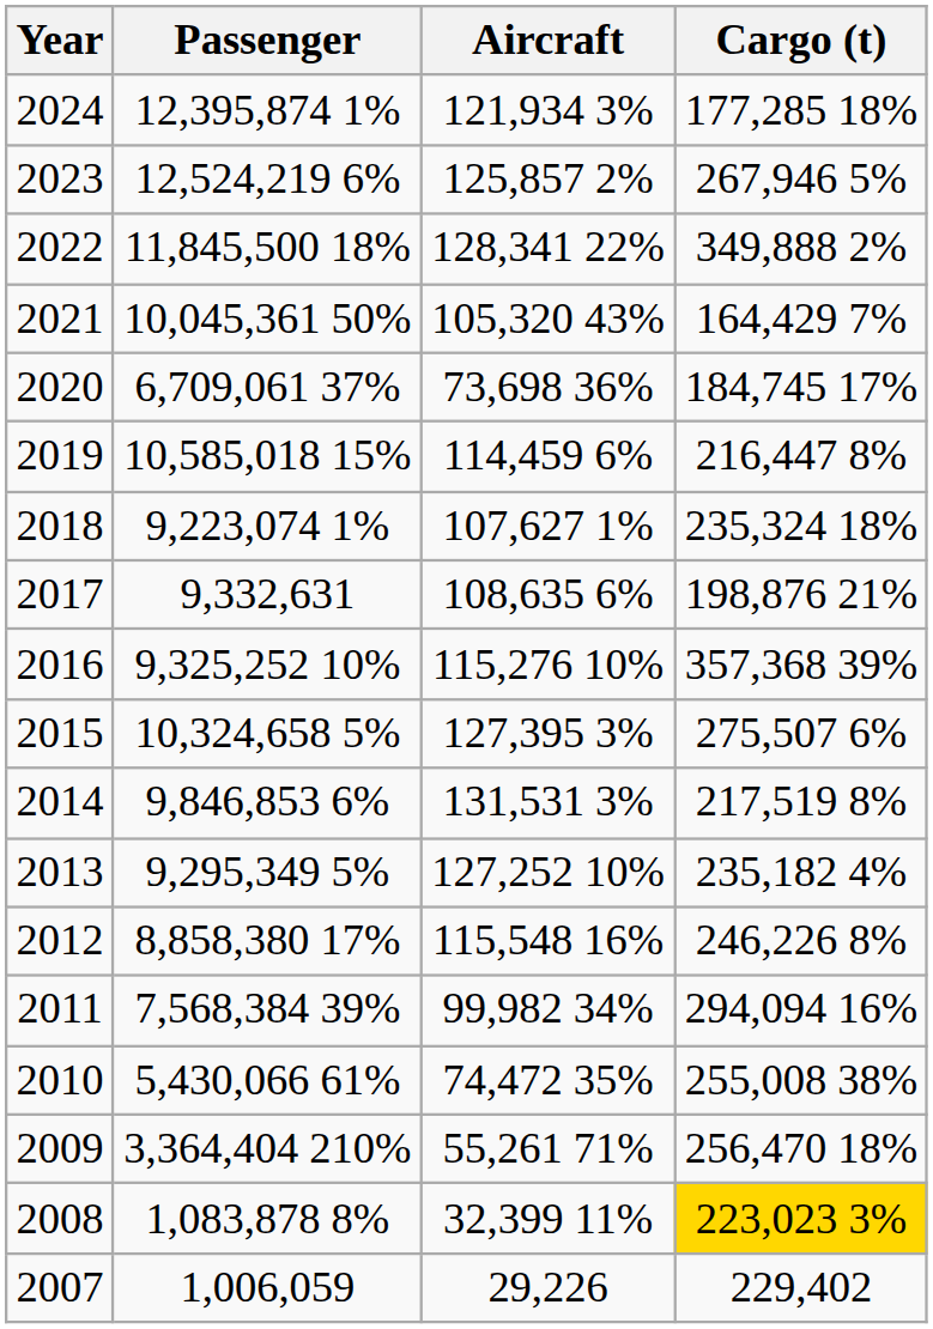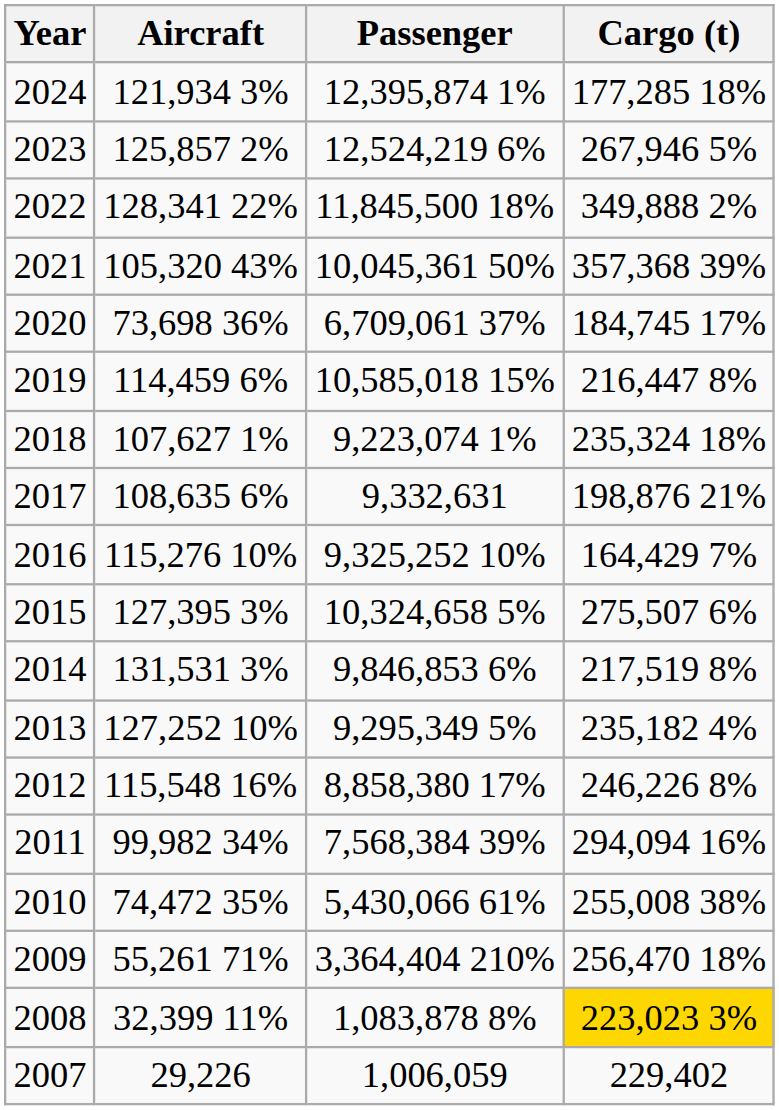 <table class="wikitable">
 <tr>
 <th>Year</th>
+<th>Aircraft</th>
 <th style="text-align:center;">Passenger</th>
-<th>Aircraft</th>
 <th>Cargo (t)</th>
 </tr>
 <tr style="text-align:center;">
 <td>2024</td>
+<td>121,934  3%</td>
 <td style="text-align:center;">12,395,874  1%</td>
-<td>121,934  3%</td>
 <td>177,285  18%</td>
 </tr>
 <tr style="text-align:center;">
 <td>2023</td>
+<td>125,857  2%</td>
 <td style="text-align:center;">12,524,219  6%</td>
-<td>125,857  2%</td>
 <td>267,946  5%</td>
 </tr>
 <tr style="text-align:center;">
 <td>2022</td>
+<td>128,341  22%</td>
 <td style="text-align:center;">11,845,500  18%</td>
-<td>128,341  22%</td>
 <td>349,888  2%</td>
 </tr>
 <tr style="text-align:center;">
 <td>2021</td>
+<td>105,320  43%</td>
 <td style="text-align:center;">10,045,361  50%</td>
-<td>105,320  43%</td>
-<td>164,429  7%</td>
+<td>357,368  39%</td>
 </tr>
 <tr style="text-align:center;">
 <td>2020</td>
+<td>73,698  36%</td>
 <td style="text-align:center;">6,709,061  37%</td>
-<td>73,698  36%</td>
 <td>184,745  17%</td>
 </tr>
 <tr style="text-align:center;">
 <td>2019</td>
+<td>114,459  6%</td>
 <td style="text-align:center;">10,585,018  15%</td>
-<td>114,459  6%</td>
 <td>216,447  8%</td>
 </tr>
 <tr style="text-align:center;">
 <td>2018</td>
+<td>107,627  1%</td>
 <td style="text-align:center;">9,223,074  1%</td>
-<td>107,627  1%</td>
 <td>235,324  18%</td>
 </tr>
 <tr style="text-align:center;">
 <td>2017</td>
+<td>108,635  6%</td>
 <td style="text-align:center;">9,332,631 </td>
-<td>108,635  6%</td>
 <td>198,876  21%</td>
 </tr>
 <tr style="text-align:center;">
 <td>2016</td>
+<td>115,276  10%</td>
 <td style="text-align:center;">9,325,252  10%</td>
-<td>115,276  10%</td>
-<td>357,368  39%</td>
+<td>164,429  7%</td>
 </tr>
 <tr style="text-align:center;">
 <td>2015</td>
+<td>127,395  3%</td>
 <td style="text-align:center;">10,324,658  5%</td>
-<td>127,395  3%</td>
 <td>275,507  6%</td>
 </tr>
 <tr style="text-align:center;">
 <td>2014</td>
+<td>131,531  3%</td>
 <td style="text-align:center;">9,846,853  6%</td>
-<td>131,531  3%</td>
 <td>217,519  8%</td>
 </tr>
 <tr style="text-align:center;">
 <td>2013</td>
+<td>127,252  10%</td>
 <td style="text-align:center;">9,295,349  5%</td>
-<td>127,252  10%</td>
 <td>235,182  4%</td>
 </tr>
 <tr style="text-align:center;">
 <td>2012</td>
+<td>115,548  16%</td>
 <td style="text-align:center;">8,858,380  17%</td>
-<td>115,548  16%</td>
 <td>246,226  8%</td>
 </tr>
 <tr style="text-align:center;">
 <td>2011</td>
+<td>99,982  34%</td>
 <td style="text-align:center;">7,568,384  39%</td>
-<td>99,982  34%</td>
 <td>294,094  16%</td>
 </tr>
 <tr style="text-align:center;">
 <td>2010</td>
+<td>74,472  35%</td>
 <td style="text-align:center;">5,430,066  61%</td>
-<td>74,472  35%</td>
 <td>255,008  38%</td>
 </tr>
 <tr style="text-align:center;">
 <td>2009</td>
+<td>55,261  71%</td>
 <td style="text-align:center;">3,364,404  210%</td>
-<td>55,261  71%</td>
 <td>256,470  18%</td>
 </tr>
 <tr style="text-align:center;">
 <td>2008</td>
+<td>32,399  11%</td>
 <td style="text-align:center;">1,083,878  8%</td>
-<td>32,399  11%</td>
 <td style="background: gold;">223,023  3%</td>
 </tr>
 <tr style="text-align:center;">
 <td>2007</td>
+<td>29,226</td>
 <td style="text-align:center;">1,006,059</td>
-<td>29,226</td>
 <td>229,402</td>
 </tr>
 </table>
